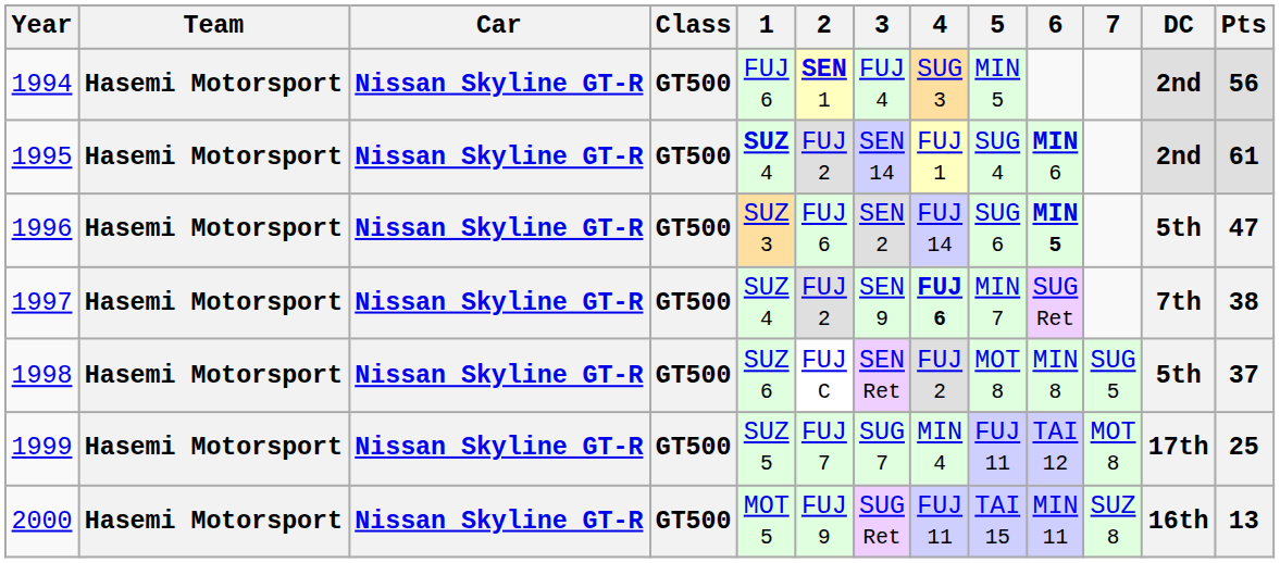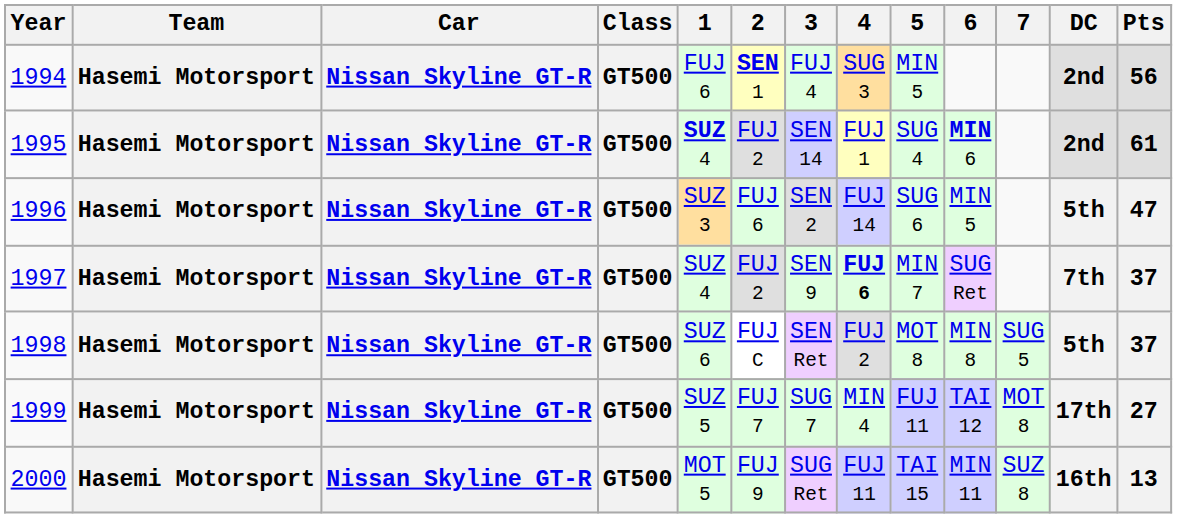 <table class="wikitable" style="text-align:center; font-size:90%">
 <tr>
 <th>Year</th>
 <th>Team</th>
 <th>Car</th>
 <th>Class</th>
 <th>1</th>
 <th>2</th>
 <th>3</th>
 <th>4</th>
 <th>5</th>
 <th>6</th>
 <th>7</th>
 <th>DC</th>
 <th>Pts</th>
 </tr>
 <tr>
 <td><a href='#'>1994</a></td>
 <th>Hasemi Motorsport</th>
 <th><a href='#'>Nissan Skyline GT-R</a></th>
 <th>GT500</th>
 <td style="background:#DFFFDF;"><a href='#'>FUJ</a><br><small>6</small></td>
 <td style="background:#FFFFBF;"><a href='#'><strong>SEN</strong></a><br><small>1</small></td>
 <td style="background:#DFFFDF;"><a href='#'>FUJ</a><br><small>4</small></td>
 <td style="background:#FFDF9F;"><a href='#'>SUG</a><br><small>3</small></td>
 <td style="background:#DFFFDF;"><a href='#'>MIN</a><br><small>5</small></td>
 <td></td>
 <td></td>
 <th style="background:#DFDFDF;">2nd</th>
 <th style="background:#DFDFDF;">56</th>
 </tr>
 <tr>
 <td><a href='#'>1995</a></td>
 <th>Hasemi Motorsport</th>
 <th><a href='#'>Nissan Skyline GT-R</a></th>
 <th>GT500</th>
 <td style="background:#DFFFDF;"><a href='#'><strong>SUZ</strong></a><br><small>4</small></td>
 <td style="background:#DFDFDF;"><a href='#'>FUJ</a><br><small>2</small></td>
 <td style="background:#CFCFFF;"><a href='#'>SEN</a><br><small>14</small></td>
 <td style="background:#FFFFBF;"><a href='#'>FUJ</a><br><small>1</small></td>
 <td style="background:#DFFFDF;"><a href='#'>SUG</a><br><small>4</small></td>
 <td style="background:#DFFFDF;"><a href='#'><strong>MIN</strong></a><br><small>6</small></td>
 <td></td>
 <th style="background:#DFDFDF;">2nd</th>
 <th style="background:#DFDFDF;">61</th>
 </tr>
 <tr>
 <td><a href='#'>1996</a></td>
 <th>Hasemi Motorsport</th>
 <th><a href='#'>Nissan Skyline GT-R</a></th>
 <th>GT500</th>
 <td style="background:#FFDF9F;"><a href='#'>SUZ</a><br><small>3</small></td>
 <td style="background:#DFFFDF;"><a href='#'>FUJ</a><br><small>6</small></td>
 <td style="background:#DFDFDF;"><a href='#'>SEN</a><br><small>2</small></td>
 <td style="background:#CFCFFF;"><a href='#'>FUJ</a><br><small>14</small></td>
 <td style="background:#DFFFDF;"><a href='#'>SUG</a><br><small>6</small></td>
-<td style="background:#DFFFDF;"><strong><a href='#'>MIN</a><br><small>5</small></strong></td>
+<td style="background:#DFFFDF;"><a href='#'>MIN</a><br><small>5</small></td>
 <td></td>
 <th>5th</th>
 <th>47</th>
 </tr>
 <tr>
 <td><a href='#'>1997</a></td>
 <th>Hasemi Motorsport</th>
 <th><a href='#'>Nissan Skyline GT-R</a></th>
 <th>GT500</th>
 <td style="background:#DFFFDF;"><a href='#'>SUZ</a><br><small>4</small></td>
 <td style="background:#DFDFDF;"><a href='#'>FUJ</a><br><small>2</small></td>
 <td style="background:#DFFFDF;"><a href='#'>SEN</a><br><small>9</small></td>
 <td style="background:#DFFFDF;"><strong><a href='#'>FUJ</a><br><small>6</small></strong></td>
 <td style="background:#DFFFDF;"><a href='#'>MIN</a><br><small>7</small></td>
 <td style="background:#EFCFFF;"><a href='#'>SUG</a><br><small>Ret</small></td>
 <td></td>
 <th>7th</th>
-<th>38</th>
+<th>37</th>
 </tr>
 <tr>
 <td><a href='#'>1998</a></td>
 <th>Hasemi Motorsport</th>
 <th><a href='#'>Nissan Skyline GT-R</a></th>
 <th>GT500</th>
 <td style="background:#DFFFDF;"><a href='#'>SUZ</a><br><small>6</small></td>
 <td style="background:#FFFFFF;"><a href='#'>FUJ</a><br><small>C</small></td>
 <td style="background:#EFCFFF;"><a href='#'>SEN</a><br><small>Ret</small></td>
 <td style="background:#DFDFDF;"><a href='#'>FUJ</a><br><small>2</small></td>
 <td style="background:#DFFFDF;"><a href='#'>MOT</a><br><small>8</small></td>
 <td style="background:#DFFFDF;"><a href='#'>MIN</a><br><small>8</small></td>
 <td style="background:#DFFFDF;"><a href='#'>SUG</a><br><small>5</small></td>
 <th>5th</th>
 <th>37</th>
 </tr>
 <tr>
 <td><a href='#'>1999</a></td>
 <th>Hasemi Motorsport</th>
 <th><a href='#'>Nissan Skyline GT-R</a></th>
 <th>GT500</th>
 <td style="background:#DFFFDF;"><a href='#'>SUZ</a><br><small>5</small></td>
 <td style="background:#DFFFDF;"><a href='#'>FUJ</a><br><small>7</small></td>
 <td style="background:#DFFFDF;"><a href='#'>SUG</a><br><small>7</small></td>
 <td style="background:#DFFFDF;"><a href='#'>MIN</a><br><small>4</small></td>
 <td style="background:#CFCFFF;"><a href='#'>FUJ</a><br><small>11</small></td>
 <td style="background:#CFCFFF;"><a href='#'>TAI</a><br><small>12</small></td>
 <td style="background:#DFFFDF;"><a href='#'>MOT</a><br><small>8</small></td>
 <th>17th</th>
-<th>25</th>
+<th>27</th>
 </tr>
 <tr>
 <td><a href='#'>2000</a></td>
 <th>Hasemi Motorsport</th>
 <th><a href='#'>Nissan Skyline GT-R</a></th>
 <th>GT500</th>
 <td style="background:#DFFFDF;"><a href='#'>MOT</a><br><small>5</small></td>
 <td style="background:#DFFFDF;"><a href='#'>FUJ</a><br><small>9</small></td>
 <td style="background:#EFCFFF;"><a href='#'>SUG</a><br><small>Ret</small></td>
 <td style="background:#CFCFFF;"><a href='#'>FUJ</a><br><small>11</small></td>
 <td style="background:#CFCFFF;"><a href='#'>TAI</a><br><small>15</small></td>
 <td style="background:#CFCFFF;"><a href='#'>MIN</a><br><small>11</small></td>
 <td style="background:#DFFFDF;"><a href='#'>SUZ</a><br><small>8</small></td>
 <th>16th</th>
 <th>13</th>
 </tr>
 </table>
